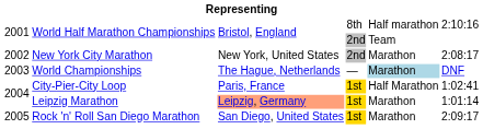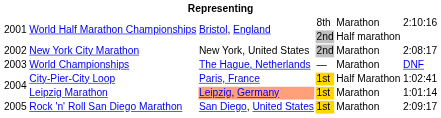 <table>
 <tr>
 <th colspan="6">Representing </th>
 </tr>
 <tr>
 <td rowspan=2>2001</td>
 <td rowspan=2><a href='#'>World Half Marathon Championships</a></td>
 <td rowspan=2><a href='#'>Bristol</a>, <a href='#'>England</a></td>
 <td>8th</td>
-<td>Half marathon</td>
+<td>Marathon</td>
 <td>2:10:16</td>
 </tr>
 <tr>
 <td bgcolor="silver">2nd</td>
-<td>Team</td>
+<td>Half marathon</td>
 <td></td>
 </tr>
 <tr>
 <td>2002</td>
 <td><a href='#'>New York City Marathon</a></td>
 <td>New York, United States</td>
 <td bgcolor="silver">2nd</td>
 <td>Marathon</td>
 <td>2:08:17</td>
 </tr>
 <tr>
 <td>2003</td>
 <td><a href='#'>World Championships</a></td>
 <td><a href='#'>The Hague, Netherlands</a></td>
 <td>—</td>
-<td style="background: lightblue;">Marathon</td>
+<td>Marathon</td>
 <td><a href='#'>DNF</a></td>
 </tr>
 <tr>
 <td rowspan=2>2004</td>
 <td><a href='#'>City-Pier-City Loop</a></td>
 <td><a href='#'>Paris, France</a></td>
 <td bgcolor="gold">1st</td>
 <td>Half Marathon</td>
 <td>1:02:41</td>
 </tr>
 <tr>
 <td><a href='#'>Leipzig Marathon</a></td>
 <td style="background: lightsalmon;"><a href='#'>Leipzig</a>, <a href='#'>Germany</a></td>
 <td bgcolor="gold">1st</td>
 <td>Marathon</td>
 <td>1:01:14</td>
 </tr>
 <tr>
 <td>2005</td>
 <td><a href='#'>Rock 'n' Roll San Diego Marathon</a></td>
 <td><a href='#'>San Diego</a>, <a href='#'>United States</a></td>
 <td bgcolor="gold">1st</td>
 <td>Marathon</td>
 <td>2:09:17</td>
 </tr>
 </table>
